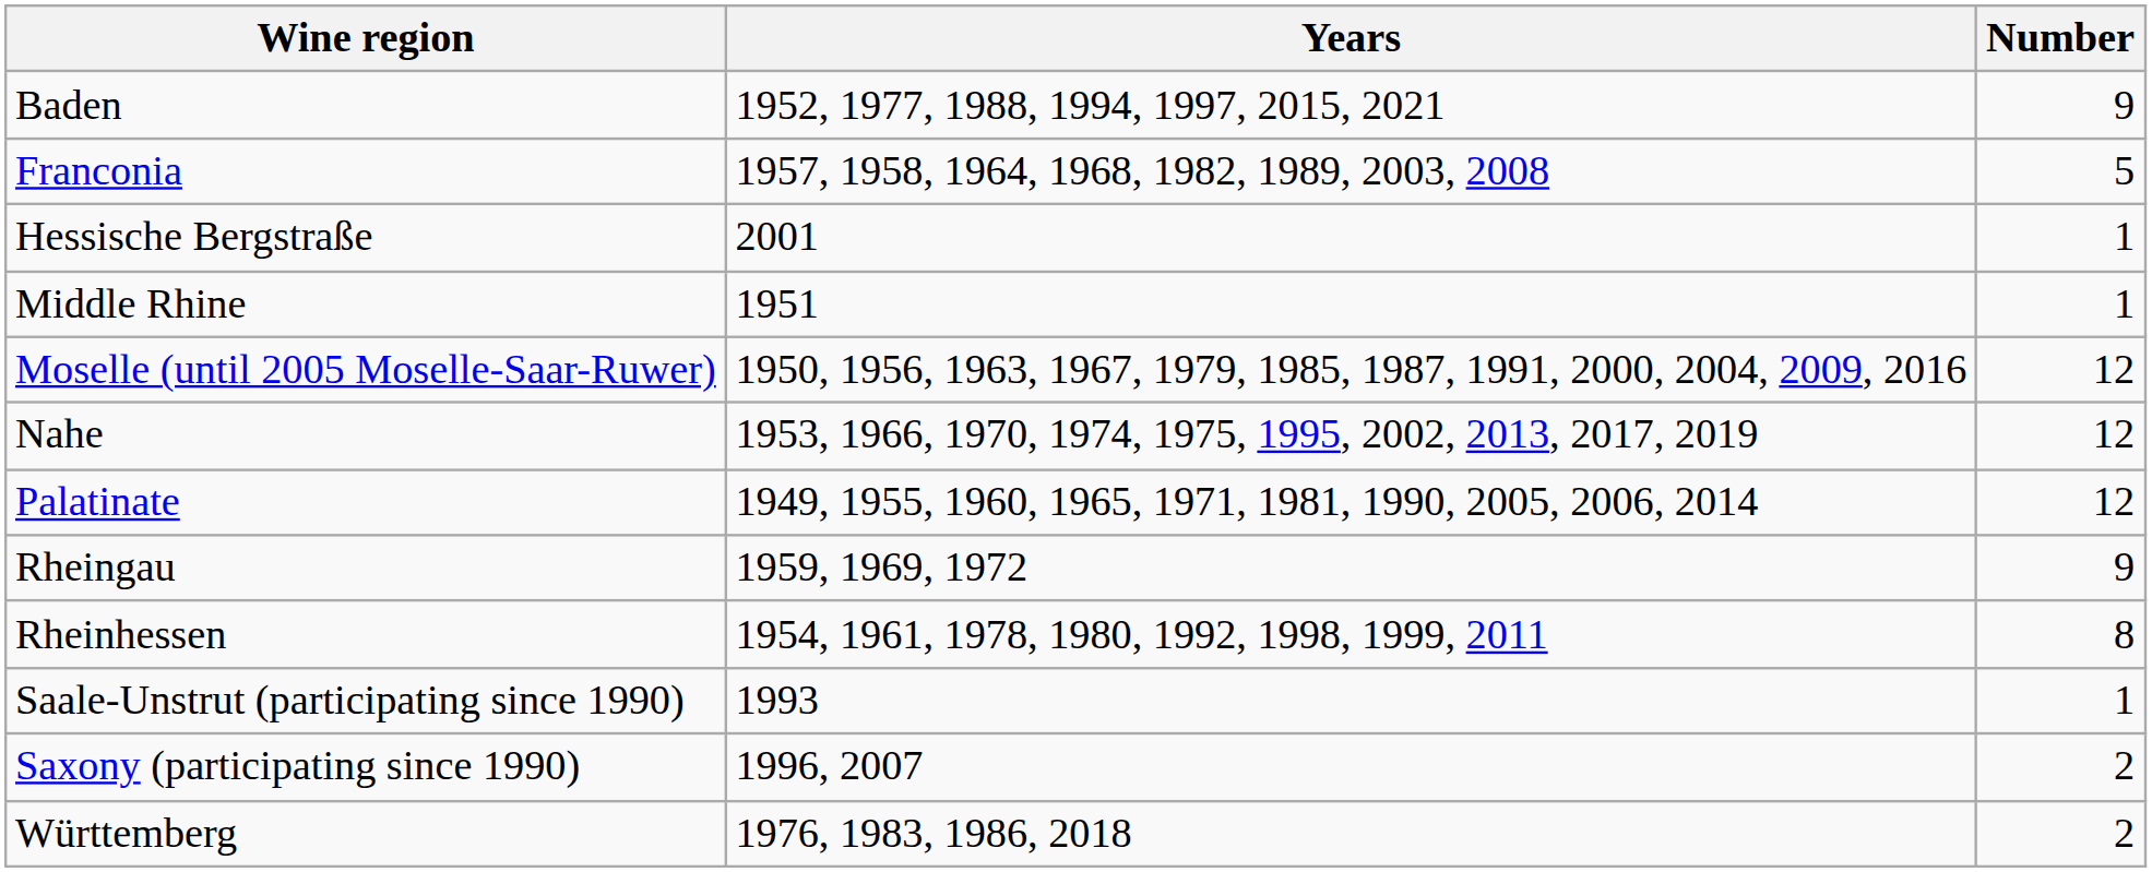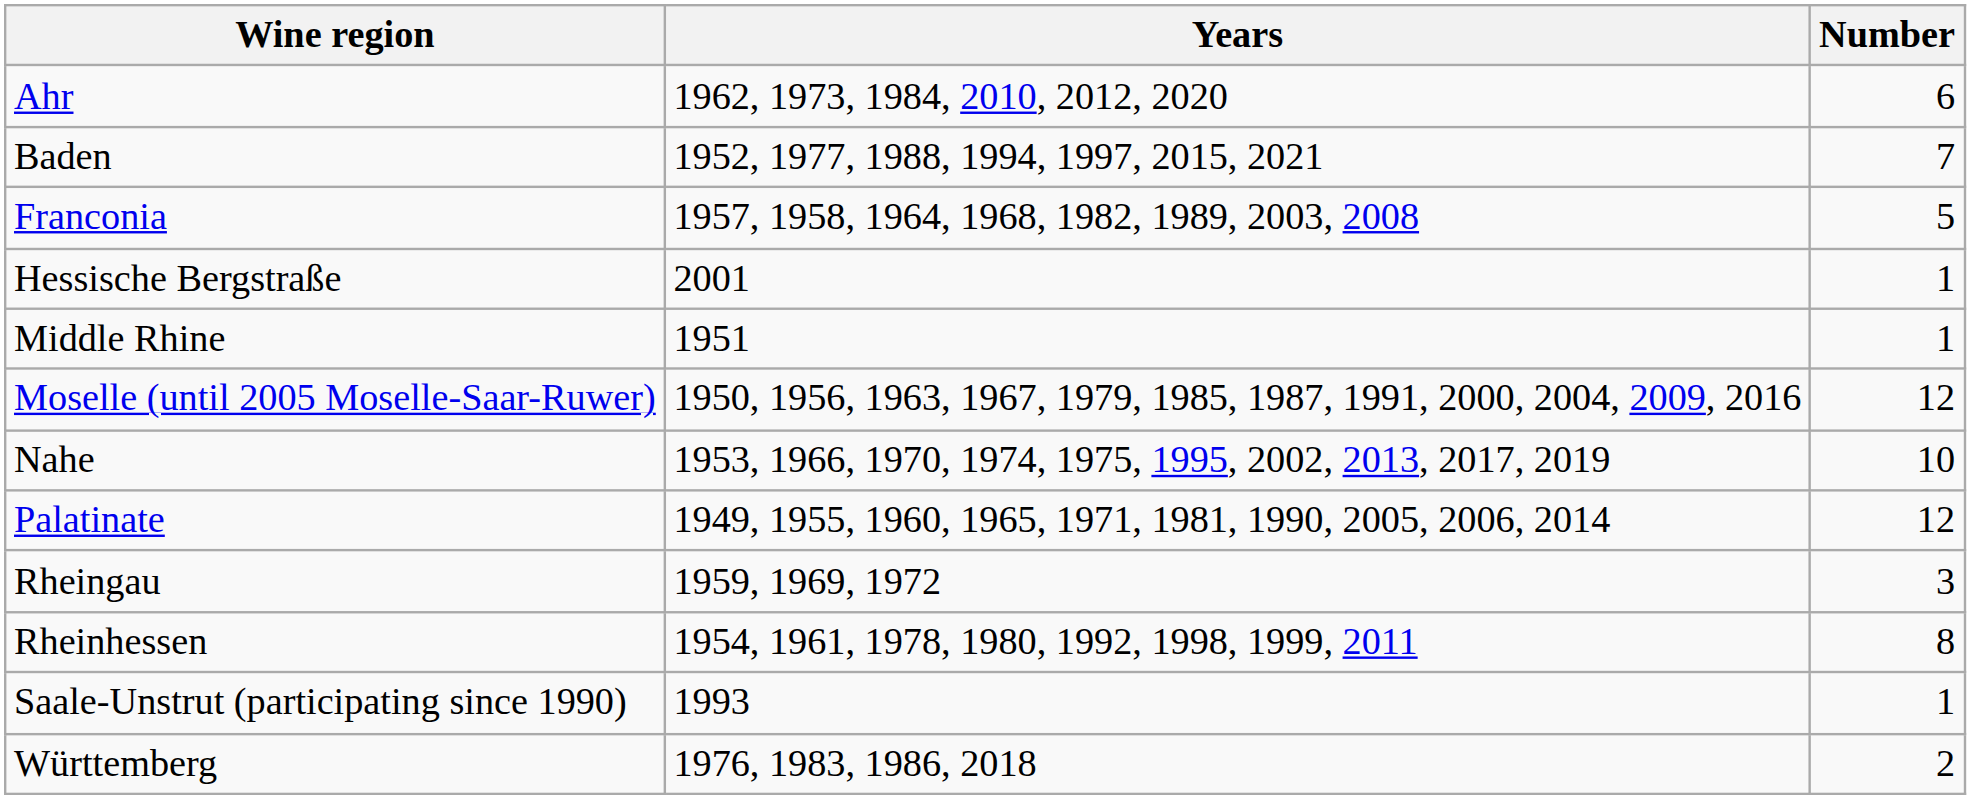 <table class="wikitable sortable">
 <tr class="hintergrundfarbe5">
 <th>Wine region</th>
 <th>Years</th>
 <th>Number</th>
 </tr>
 <tr>
+<td><a href='#'>Ahr</a></td>
+<td>1962, 1973, 1984, <a href='#'>2010</a>, 2012, 2020</td>
+<td align="right">6</td>
+</tr>
+<tr>
 <td>Baden</td>
 <td>1952, 1977, 1988, 1994, 1997, 2015, 2021</td>
-<td align="right">9</td>
+<td align="right">7</td>
 </tr>
 <tr>
 <td><a href='#'>Franconia</a></td>
 <td>1957, 1958, 1964, 1968, 1982, 1989, 2003, <a href='#'>2008</a></td>
 <td align="right">5</td>
 </tr>
 <tr>
 <td>Hessische Bergstraße</td>
 <td>2001</td>
 <td align="right">1</td>
 </tr>
 <tr>
 <td>Middle Rhine</td>
 <td>1951</td>
 <td align="right">1</td>
 </tr>
 <tr>
 <td><a href='#'>Moselle (until 2005 Moselle-Saar-Ruwer)</a></td>
 <td>1950, 1956, 1963, 1967, 1979, 1985, 1987, 1991, 2000, 2004, <a href='#'>2009</a>, 2016</td>
 <td align="right">12</td>
 </tr>
 <tr>
 <td>Nahe</td>
 <td>1953, 1966, 1970, 1974, 1975, <a href='#'>1995</a>, 2002, <a href='#'>2013</a>, 2017, 2019</td>
-<td align="right">12</td>
+<td align="right">10</td>
 </tr>
 <tr>
 <td><a href='#'>Palatinate</a></td>
 <td>1949, 1955, 1960, 1965, 1971, 1981, 1990, 2005, 2006, 2014</td>
 <td align="right">12</td>
 </tr>
 <tr>
 <td>Rheingau</td>
 <td>1959, 1969, 1972</td>
-<td align="right">9</td>
+<td align="right">3</td>
 </tr>
 <tr>
 <td>Rheinhessen</td>
 <td>1954, 1961, 1978, 1980, 1992, 1998, 1999, <a href='#'>2011</a></td>
 <td align="right">8</td>
 </tr>
 <tr>
 <td>Saale-Unstrut (participating since 1990)</td>
 <td>1993</td>
 <td align="right">1</td>
 </tr>
 <tr>
-<td><a href='#'>Saxony</a> (participating since 1990)</td>
-<td>1996, 2007</td>
-<td align="right">2</td>
-</tr>
-<tr>
 <td>Württemberg</td>
 <td>1976, 1983, 1986, 2018</td>
 <td align="right">2</td>
 </tr>
 </table>
